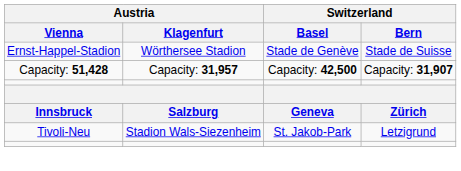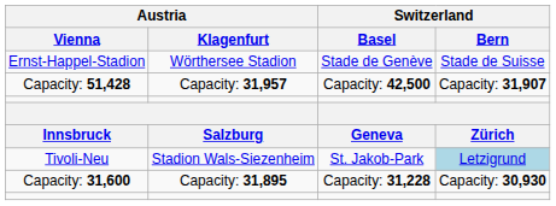 <table class="wikitable" style="text-align:center">
 <tr>
 <th colspan="2">Austria</th>
 <th colspan="2">Switzerland</th>
 </tr>
 <tr>
 <th><a href='#'>Vienna</a></th>
 <th><a href='#'>Klagenfurt</a></th>
 <th><a href='#'>Basel</a></th>
 <th><a href='#'>Bern</a></th>
 </tr>
 <tr>
 <td><a href='#'>Ernst-Happel-Stadion</a></td>
 <td><a href='#'>Wörthersee Stadion</a></td>
 <td><a href='#'>Stade de Genève</a></td>
 <td><a href='#'>Stade de Suisse</a></td>
 </tr>
 <tr>
 <td>Capacity: <strong> 51,428</strong></td>
 <td>Capacity: <strong>31,957</strong></td>
 <td>Capacity: <strong>42,500</strong></td>
 <td>Capacity: <strong>31,907</strong></td>
 </tr>
 <tr>
 <td></td>
 <td></td>
 <td></td>
 <td></td>
 </tr>
 <tr>
 <th colspan="2"><br></th>
 <th colspan="2"><br></th>
 </tr>
 <tr>
 <th><a href='#'>Innsbruck</a></th>
 <th><a href='#'>Salzburg</a></th>
 <th><a href='#'>Geneva</a></th>
 <th><a href='#'>Zürich</a></th>
 </tr>
 <tr>
 <td><a href='#'>Tivoli-Neu</a></td>
 <td><a href='#'>Stadion Wals-Siezenheim</a></td>
 <td><a href='#'>St. Jakob-Park</a></td>
-<td><a href='#'>Letzigrund</a></td>
+<td style="background: lightblue;"><a href='#'>Letzigrund</a></td>
+</tr>
+<tr>
+<td>Capacity: <strong>31,600</strong></td>
+<td>Capacity: <strong>31,895</strong></td>
+<td>Capacity: <strong>31,228</strong></td>
+<td>Capacity: <strong>30,930</strong></td>
 </tr>
 <tr>
 <td></td>
 <td></td>
 <td></td>
 <td></td>
 </tr>
 </table>
